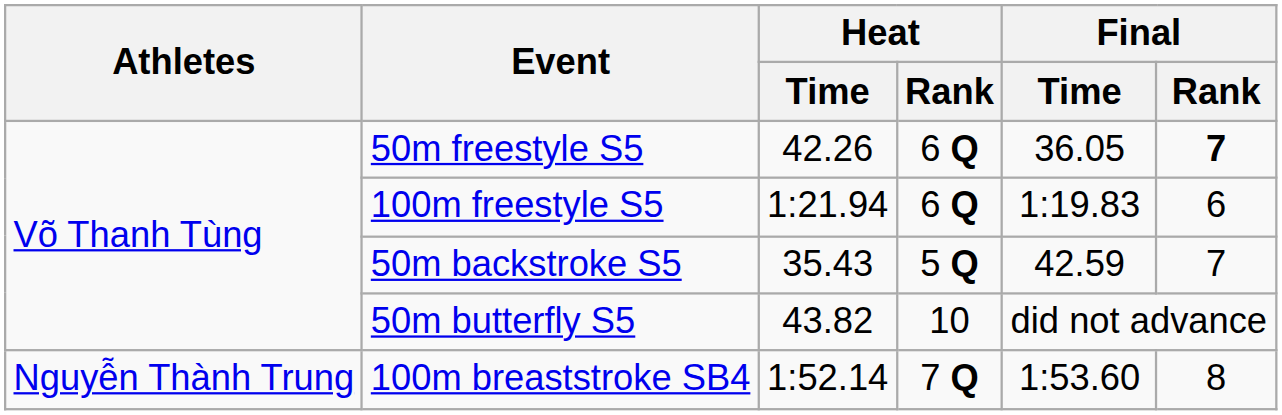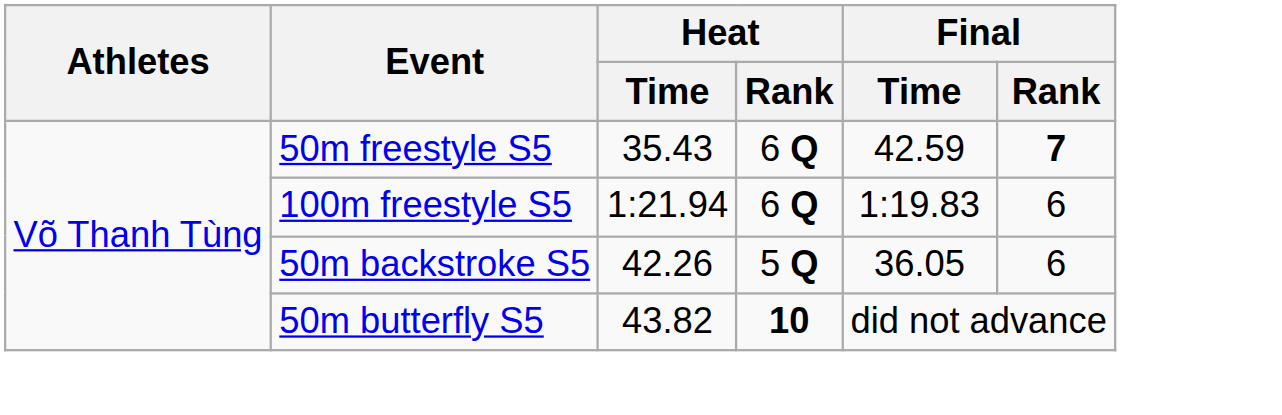 <table class=wikitable>
 <tr>
 <th rowspan="2">Athletes</th>
 <th rowspan="2">Event</th>
 <th colspan="2">Heat</th>
 <th colspan="2">Final</th>
 </tr>
 <tr>
 <th>Time</th>
 <th>Rank</th>
 <th>Time</th>
 <th>Rank</th>
 </tr>
 <tr align=center>
 <td align=left rowspan=4><a href='#'>Võ Thanh Tùng</a></td>
 <td align=left><a href='#'>50m freestyle S5</a></td>
-<td>42.26</td>
+<td>35.43</td>
 <td>6 <strong>Q</strong></td>
-<td>36.05</td>
+<td>42.59</td>
 <td><strong>7</strong></td>
 </tr>
 <tr align=center>
 <td align=left><a href='#'>100m freestyle S5</a></td>
 <td>1:21.94</td>
 <td>6 <strong>Q</strong></td>
 <td>1:19.83</td>
 <td>6</td>
 </tr>
 <tr align=center>
 <td align=left><a href='#'>50m backstroke S5</a></td>
-<td>35.43</td>
+<td>42.26</td>
 <td>5 <strong>Q</strong></td>
-<td>42.59</td>
-<td>7</td>
+<td>36.05</td>
+<td>6</td>
 </tr>
 <tr align=center>
 <td align=left><a href='#'>50m butterfly S5</a></td>
 <td>43.82</td>
-<td>10</td>
+<td><strong>10</strong></td>
 <td colspan=2>did not advance</td>
 </tr>
-<tr align=center>
-<td align=left><a href='#'>Nguyễn Thành Trung</a></td>
-<td align=left><a href='#'>100m breaststroke SB4</a></td>
-<td>1:52.14</td>
-<td>7 <strong>Q</strong></td>
-<td>1:53.60</td>
-<td>8</td>
-</tr>
 </table>
